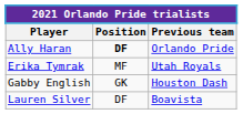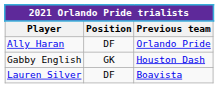 <table class="wikitable" style="text-align:left; font-size:95%;">
 <tr>
 <th colspan="3" style="background:#5E299A; color:white; border:2px solid #3aadd9;" scope="col">2021 Orlando Pride trialists</th>
 </tr>
 <tr>
 <th>Player</th>
 <th>Position</th>
 <th>Previous team</th>
 </tr>
 <tr>
 <td> <a href='#'>Ally Haran</a> </td>
-<td align="center"><strong>DF</strong></td>
+<td align="center">DF</td>
 <td> <a href='#'>Orlando Pride</a></td>
-</tr>
-<tr>
-<td> <a href='#'>Erika Tymrak</a> </td>
-<td align="center">MF</td>
-<td> <a href='#'>Utah Royals</a></td>
 </tr>
 <tr>
 <td> Gabby English </td>
 <td align="center">GK</td>
 <td> <a href='#'>Houston Dash</a></td>
 </tr>
 <tr>
 <td> <a href='#'>Lauren Silver</a></td>
 <td align="center">DF</td>
 <td> <a href='#'>Boavista</a></td>
 </tr>
 </table>
